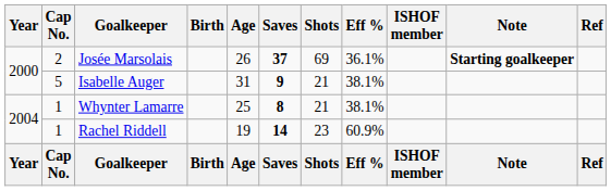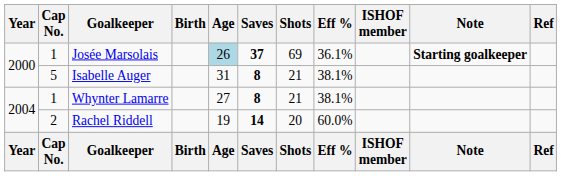 <table class="wikitable sortable" style="text-align: center; font-size: 90%; margin-left: 1em;">
 <tr>
 <th>Year</th>
 <th class="unsortable">Cap<br>No.</th>
 <th>Goalkeeper</th>
 <th>Birth</th>
 <th>Age</th>
 <th>Saves</th>
 <th>Shots</th>
 <th>Eff %</th>
 <th>ISHOF<br>member</th>
 <th>Note</th>
 <th class="unsortable">Ref</th>
 </tr>
 <tr>
 <td rowspan="2" style="text-align: left;">2000</td>
-<td>2</td>
+<td>1</td>
 <td style="text-align: left;" data-sort-value="Marsolais, Josée"><a href='#'>Josée Marsolais</a></td>
 <td></td>
-<td>26</td>
+<td style="background: lightblue;">26</td>
 <td><strong>37</strong></td>
 <td>69</td>
 <td>36.1%</td>
 <td></td>
 <td style="text-align: left;"><strong>Starting goalkeeper</strong></td>
 <td></td>
 </tr>
 <tr>
 <td>5</td>
 <td style="text-align: left;" data-sort-value="Auger, Isabelle"><a href='#'>Isabelle Auger</a></td>
 <td></td>
 <td>31</td>
-<td><strong>9</strong></td>
+<td><strong>8</strong></td>
 <td>21</td>
 <td>38.1%</td>
 <td></td>
 <td style="text-align: left;"></td>
 <td></td>
 </tr>
 <tr>
 <td rowspan="2" style="text-align: left;">2004</td>
 <td>1</td>
 <td style="text-align: left;" data-sort-value="Lamarre, Whynter"><a href='#'>Whynter Lamarre</a></td>
 <td></td>
-<td>25</td>
+<td>27</td>
 <td><strong>8</strong></td>
 <td>21</td>
 <td>38.1%</td>
 <td></td>
 <td style="text-align: left;"></td>
 <td></td>
 </tr>
 <tr>
-<td>1</td>
+<td>2</td>
 <td style="text-align: left;" data-sort-value="Riddell, Rachel"><a href='#'>Rachel Riddell</a></td>
 <td></td>
 <td>19</td>
 <td><strong>14</strong></td>
-<td>23</td>
-<td>60.9%</td>
+<td>20</td>
+<td>60.0%</td>
 <td></td>
 <td style="text-align: left;"></td>
 <td></td>
 </tr>
 <tr>
 <th>Year</th>
 <th>Cap<br>No.</th>
 <th>Goalkeeper</th>
 <th>Birth</th>
 <th>Age</th>
 <th>Saves</th>
 <th>Shots</th>
 <th>Eff %</th>
 <th>ISHOF<br>member</th>
 <th>Note</th>
 <th>Ref</th>
 </tr>
 </table>
